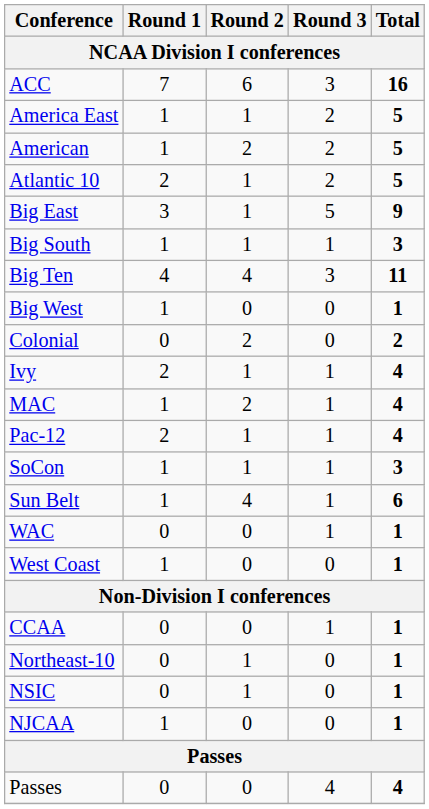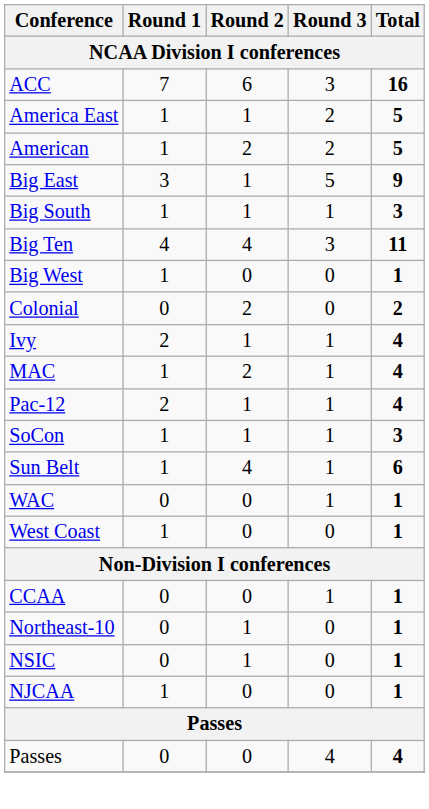 <table class="wikitable sortable" style="text-align:center">
 <tr>
 <th>Conference</th>
 <th>Round 1</th>
 <th>Round 2</th>
 <th>Round 3</th>
 <th>Total</th>
 </tr>
 <tr>
 <th colspan=5>NCAA Division I conferences</th>
 </tr>
 <tr>
 <td align="left"><a href='#'>ACC</a></td>
 <td>7</td>
 <td>6</td>
 <td>3</td>
 <td><strong>16</strong></td>
 </tr>
 <tr>
 <td align="left"><a href='#'>America East</a></td>
 <td>1</td>
 <td>1</td>
 <td>2</td>
 <td><strong>5</strong></td>
 </tr>
 <tr>
 <td align="left"><a href='#'>American</a></td>
 <td>1</td>
 <td>2</td>
-<td>2</td>
-<td><strong>5</strong></td>
-</tr>
-<tr>
-<td align="left"><a href='#'>Atlantic 10</a></td>
-<td>2</td>
-<td>1</td>
 <td>2</td>
 <td><strong>5</strong></td>
 </tr>
 <tr>
 <td align="left"><a href='#'>Big East</a></td>
 <td>3</td>
 <td>1</td>
 <td>5</td>
 <td><strong>9</strong></td>
 </tr>
 <tr>
 <td align="left"><a href='#'>Big South</a></td>
 <td>1</td>
 <td>1</td>
 <td>1</td>
 <td><strong>3</strong></td>
 </tr>
 <tr>
 <td align="left"><a href='#'>Big Ten</a></td>
 <td>4</td>
 <td>4</td>
 <td>3</td>
 <td><strong>11</strong></td>
 </tr>
 <tr>
 <td align="left"><a href='#'>Big West</a></td>
 <td>1</td>
 <td>0</td>
 <td>0</td>
 <td><strong>1</strong></td>
 </tr>
 <tr>
 <td align="left"><a href='#'>Colonial</a></td>
 <td>0</td>
 <td>2</td>
 <td>0</td>
 <td><strong>2</strong></td>
 </tr>
 <tr>
 <td align="left"><a href='#'>Ivy</a></td>
 <td>2</td>
 <td>1</td>
 <td>1</td>
 <td><strong>4</strong></td>
 </tr>
 <tr>
 <td align="left"><a href='#'>MAC</a></td>
 <td>1</td>
 <td>2</td>
 <td>1</td>
 <td><strong>4</strong></td>
 </tr>
 <tr>
 <td align="left"><a href='#'>Pac-12</a></td>
 <td>2</td>
 <td>1</td>
 <td>1</td>
 <td><strong>4</strong></td>
 </tr>
 <tr>
 <td align="left"><a href='#'>SoCon</a></td>
 <td>1</td>
 <td>1</td>
 <td>1</td>
 <td><strong>3</strong></td>
 </tr>
 <tr>
 <td align="left"><a href='#'>Sun Belt</a></td>
 <td>1</td>
 <td>4</td>
 <td>1</td>
 <td><strong>6</strong></td>
 </tr>
 <tr>
 <td align="left"><a href='#'>WAC</a></td>
 <td>0</td>
 <td>0</td>
 <td>1</td>
 <td><strong>1</strong></td>
 </tr>
 <tr>
 <td align="left"><a href='#'>West Coast</a></td>
 <td>1</td>
 <td>0</td>
 <td>0</td>
 <td><strong>1</strong></td>
 </tr>
 <tr>
 <th colspan=5>Non-Division I conferences</th>
 </tr>
 <tr>
 <td align="left"><a href='#'>CCAA</a></td>
 <td>0</td>
 <td>0</td>
 <td>1</td>
 <td><strong>1</strong></td>
 </tr>
 <tr>
 <td align="left"><a href='#'>Northeast-10</a></td>
 <td>0</td>
 <td>1</td>
 <td>0</td>
 <td><strong>1</strong></td>
 </tr>
 <tr>
 <td align="left"><a href='#'>NSIC</a></td>
 <td>0</td>
 <td>1</td>
 <td>0</td>
 <td><strong>1</strong></td>
 </tr>
 <tr>
 <td align="left"><a href='#'>NJCAA</a></td>
 <td>1</td>
 <td>0</td>
 <td>0</td>
 <td><strong>1</strong></td>
 </tr>
 <tr>
 <th colspan=5>Passes</th>
 </tr>
 <tr>
 <td align="left">Passes</td>
 <td>0</td>
 <td>0</td>
 <td>4</td>
 <td><strong>4</strong></td>
 </tr>
 <tr>
 </tr>
 </table>
